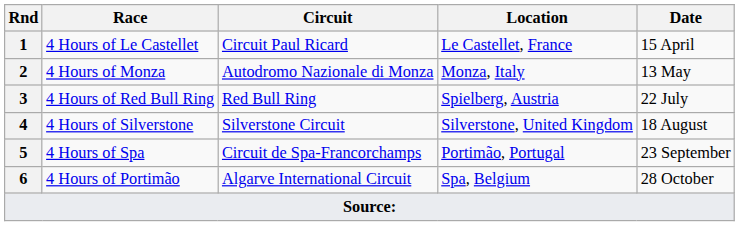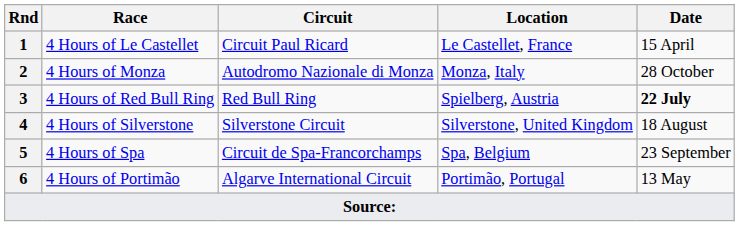 <table class="wikitable" style="font-size: 85%">
 <tr>
 <th>Rnd</th>
 <th>Race</th>
 <th>Circuit</th>
 <th>Location</th>
 <th>Date</th>
 </tr>
 <tr>
 <th>1</th>
 <td><a href='#'>4 Hours of Le Castellet</a></td>
 <td> <a href='#'>Circuit Paul Ricard</a></td>
 <td><a href='#'>Le Castellet</a>, <a href='#'>France</a></td>
 <td>15 April</td>
 </tr>
 <tr>
 <th>2</th>
 <td><a href='#'>4 Hours of Monza</a></td>
 <td> <a href='#'>Autodromo Nazionale di Monza</a></td>
 <td><a href='#'>Monza</a>, <a href='#'>Italy</a></td>
-<td>13 May</td>
+<td>28 October</td>
 </tr>
 <tr>
 <th>3</th>
 <td><a href='#'>4 Hours of Red Bull Ring</a></td>
 <td> <a href='#'>Red Bull Ring</a></td>
 <td><a href='#'>Spielberg</a>, <a href='#'>Austria</a></td>
-<td>22 July</td>
+<td><strong>22 July</strong></td>
 </tr>
 <tr>
 <th>4</th>
 <td><a href='#'>4 Hours of Silverstone</a></td>
 <td> <a href='#'>Silverstone Circuit</a></td>
 <td><a href='#'>Silverstone</a>, <a href='#'>United Kingdom</a></td>
 <td>18 August</td>
 </tr>
 <tr>
 <th>5</th>
 <td><a href='#'>4 Hours of Spa</a></td>
 <td> <a href='#'>Circuit de Spa-Francorchamps</a></td>
-<td><a href='#'>Portimão</a>, <a href='#'>Portugal</a></td>
+<td><a href='#'>Spa</a>, <a href='#'>Belgium</a></td>
 <td>23 September</td>
 </tr>
 <tr>
 <th>6</th>
 <td><a href='#'>4 Hours of Portimão</a></td>
 <td> <a href='#'>Algarve International Circuit</a></td>
-<td><a href='#'>Spa</a>, <a href='#'>Belgium</a></td>
-<td>28 October</td>
+<td><a href='#'>Portimão</a>, <a href='#'>Portugal</a></td>
+<td>13 May</td>
 </tr>
 <tr class="sortbottom">
 <td colspan="5" style="background-color:#EAECF0;text-align:center"><strong>Source:</strong></td>
 </tr>
 </table>
